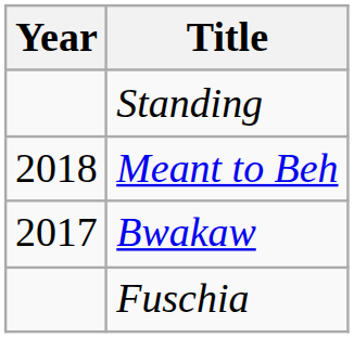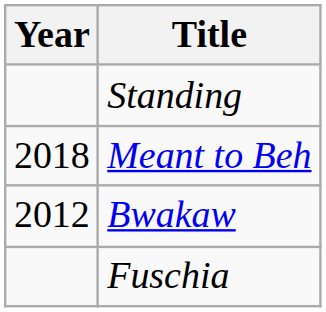 <table class="wikitable">
 <tr>
 <th>Year</th>
 <th>Title</th>
 </tr>
 <tr>
 <td></td>
 <td><em>Standing</em></td>
 </tr>
 <tr>
 <td>2018</td>
 <td><em><a href='#'>Meant to Beh</a></em></td>
 </tr>
 <tr>
-<td>2017</td>
+<td>2012</td>
 <td><em><a href='#'>Bwakaw</a></em></td>
 </tr>
 <tr>
 <td></td>
 <td><em>Fuschia</em></td>
 </tr>
 </table>
